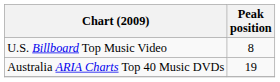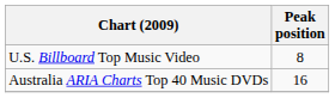 <table class="wikitable">
 <tr>
 <th>Chart (2009)</th>
 <th>Peak<br>position</th>
 </tr>
 <tr>
 <td>U.S. <em><a href='#'>Billboard</a></em> Top Music Video</td>
 <td align="center">8</td>
 </tr>
 <tr>
 <td>Australia <em><a href='#'>ARIA Charts</a></em> Top 40 Music DVDs</td>
-<td align="center">19</td>
+<td align="center">16</td>
 </tr>
 <tr>
 </tr>
 </table>
